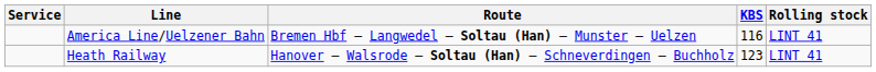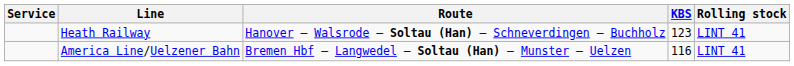 <table class="wikitable">
 <tr>
 <th>Service</th>
 <th>Line</th>
 <th>Route</th>
 <th width="20"><a href='#'>KBS</a></th>
 <th>Rolling stock</th>
 </tr>
 <tr>
 <td align="center"></td>
+<td><a href='#'>Heath Railway</a></td>
+<td><a href='#'>Hanover</a> – <a href='#'>Walsrode</a> – <strong>Soltau (Han)</strong> – <a href='#'>Schneverdingen</a> – <a href='#'>Buchholz</a></td>
+<td>123</td>
+<td><a href='#'>LINT 41</a></td>
+</tr>
+<tr>
+<td align="center"></td>
 <td><a href='#'>America Line</a>/<a href='#'>Uelzener Bahn</a></td>
 <td><a href='#'>Bremen Hbf</a> – <a href='#'>Langwedel</a> – <strong>Soltau (Han)</strong> – <a href='#'>Munster</a> – <a href='#'>Uelzen</a></td>
 <td>116</td>
 <td><a href='#'>LINT 41</a></td>
 </tr>
-<tr>
-<td align="center"></td>
-<td><a href='#'>Heath Railway</a></td>
-<td><a href='#'>Hanover</a> – <a href='#'>Walsrode</a> – <strong>Soltau (Han)</strong> – <a href='#'>Schneverdingen</a> – <a href='#'>Buchholz</a></td>
-<td>123</td>
-<td><a href='#'>LINT 41</a></td>
-</tr>
 </table>
